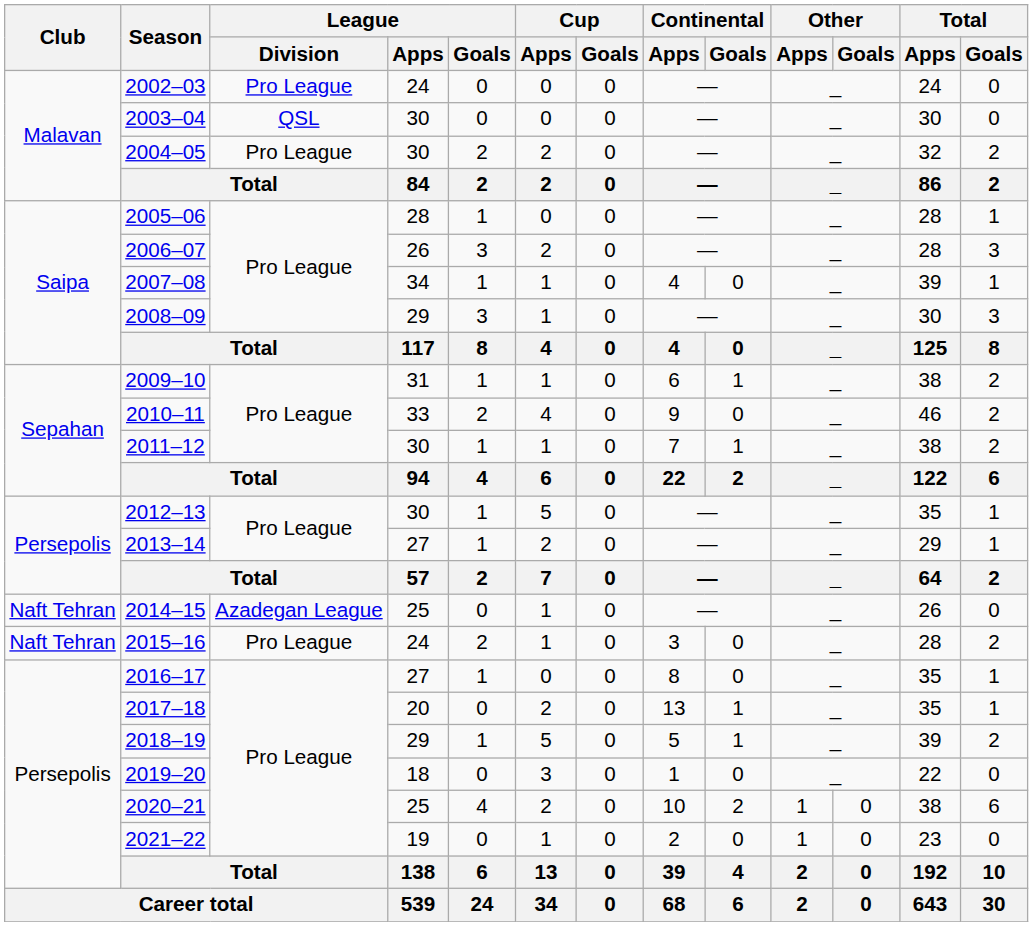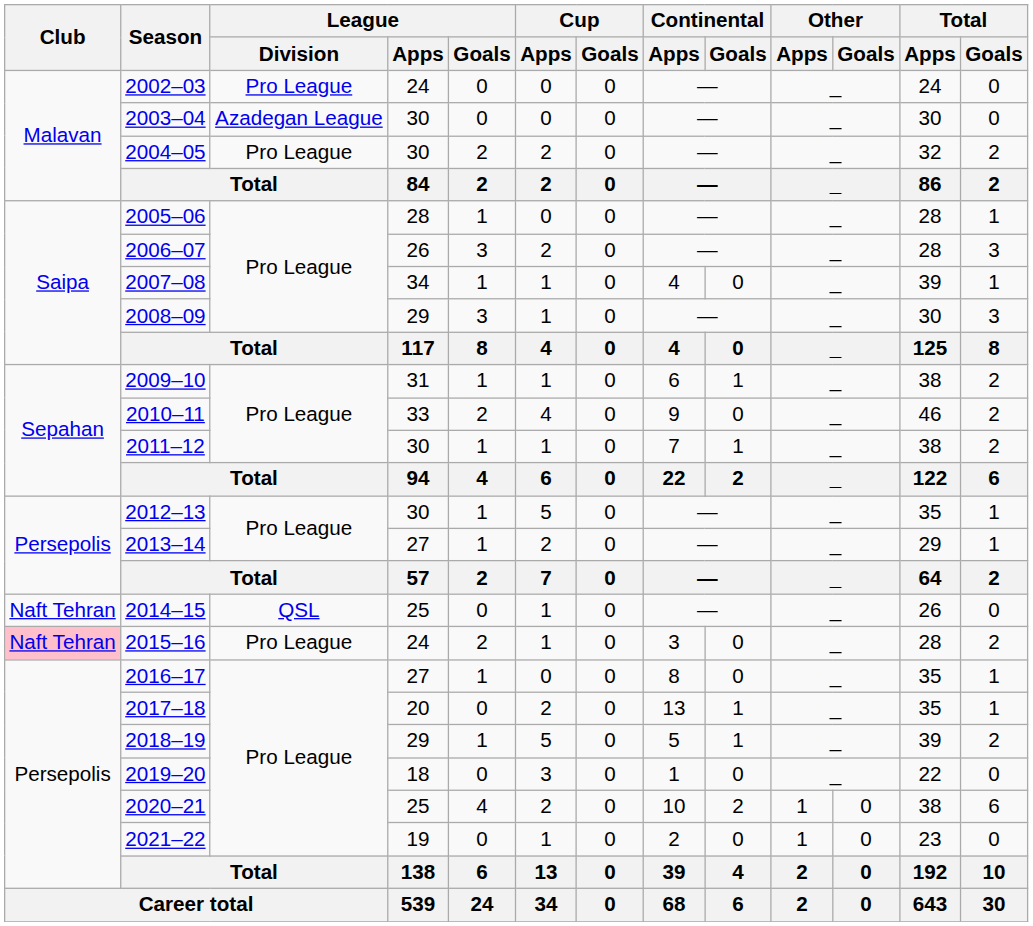 <table class="wikitable" style="text-align:center">
 <tr>
 <th rowspan="2">Club</th>
 <th rowspan="2">Season</th>
 <th colspan="3">League</th>
 <th colspan="2">Cup</th>
 <th colspan="2">Continental</th>
 <th colspan="2">Other</th>
 <th colspan="2">Total</th>
 </tr>
 <tr>
 <th>Division</th>
 <th>Apps</th>
 <th>Goals</th>
 <th>Apps</th>
 <th>Goals</th>
 <th>Apps</th>
 <th>Goals</th>
 <th>Apps</th>
 <th>Goals</th>
 <th>Apps</th>
 <th>Goals</th>
 </tr>
 <tr>
 <td rowspan="4"><a href='#'>Malavan</a></td>
 <td><a href='#'>2002–03</a></td>
 <td><a href='#'>Pro League</a></td>
 <td>24</td>
 <td>0</td>
 <td>0</td>
 <td>0</td>
 <td colspan="2">—</td>
 <td colspan="2">_</td>
 <td>24</td>
 <td>0</td>
 </tr>
 <tr>
 <td><a href='#'>2003–04</a></td>
-<td><a href='#'>QSL</a></td>
+<td><a href='#'>Azadegan League</a></td>
 <td>30</td>
 <td>0</td>
 <td>0</td>
 <td>0</td>
 <td colspan="2">—</td>
 <td colspan="2">_</td>
 <td>30</td>
 <td>0</td>
 </tr>
 <tr>
 <td><a href='#'>2004–05</a></td>
 <td>Pro League</td>
 <td>30</td>
 <td>2</td>
 <td>2</td>
 <td>0</td>
 <td colspan="2">—</td>
 <td colspan="2">_</td>
 <td>32</td>
 <td>2</td>
 </tr>
 <tr>
 <th colspan="2">Total</th>
 <th>84</th>
 <th>2</th>
 <th>2</th>
 <th>0</th>
 <th colspan="2">—</th>
 <th colspan="2">_</th>
 <th>86</th>
 <th>2</th>
 </tr>
 <tr>
 <td rowspan="5"><a href='#'>Saipa</a></td>
 <td><a href='#'>2005–06</a></td>
 <td rowspan="4">Pro League</td>
 <td>28</td>
 <td>1</td>
 <td>0</td>
 <td>0</td>
 <td colspan="2">—</td>
 <td colspan="2">_</td>
 <td>28</td>
 <td>1</td>
 </tr>
 <tr>
 <td><a href='#'>2006–07</a></td>
 <td>26</td>
 <td>3</td>
 <td>2</td>
 <td>0</td>
 <td colspan="2">—</td>
 <td colspan="2">_</td>
 <td>28</td>
 <td>3</td>
 </tr>
 <tr>
 <td><a href='#'>2007–08</a></td>
 <td>34</td>
 <td>1</td>
 <td>1</td>
 <td>0</td>
 <td>4</td>
 <td>0</td>
 <td colspan="2">_</td>
 <td>39</td>
 <td>1</td>
 </tr>
 <tr>
 <td><a href='#'>2008–09</a></td>
 <td>29</td>
 <td>3</td>
 <td>1</td>
 <td>0</td>
 <td colspan="2">—</td>
 <td colspan="2">_</td>
 <td>30</td>
 <td>3</td>
 </tr>
 <tr>
 <th colspan="2">Total</th>
 <th>117</th>
 <th>8</th>
 <th>4</th>
 <th>0</th>
 <th>4</th>
 <th>0</th>
 <th colspan="2">_</th>
 <th>125</th>
 <th>8</th>
 </tr>
 <tr>
 <td rowspan="4"><a href='#'>Sepahan</a></td>
 <td><a href='#'>2009–10</a></td>
 <td rowspan="3">Pro League</td>
 <td>31</td>
 <td>1</td>
 <td>1</td>
 <td>0</td>
 <td>6</td>
 <td>1</td>
 <td colspan="2">_</td>
 <td>38</td>
 <td>2</td>
 </tr>
 <tr>
 <td><a href='#'>2010–11</a></td>
 <td>33</td>
 <td>2</td>
 <td>4</td>
 <td>0</td>
 <td>9</td>
 <td>0</td>
 <td colspan="2">_</td>
 <td>46</td>
 <td>2</td>
 </tr>
 <tr>
 <td><a href='#'>2011–12</a></td>
 <td>30</td>
 <td>1</td>
 <td>1</td>
 <td>0</td>
 <td>7</td>
 <td>1</td>
 <td colspan="2">_</td>
 <td>38</td>
 <td>2</td>
 </tr>
 <tr>
 <th colspan="2">Total</th>
 <th>94</th>
 <th>4</th>
 <th>6</th>
 <th>0</th>
 <th>22</th>
 <th>2</th>
 <th colspan="2">_</th>
 <th>122</th>
 <th>6</th>
 </tr>
 <tr>
 <td rowspan="3"><a href='#'>Persepolis</a></td>
 <td><a href='#'>2012–13</a></td>
 <td rowspan="2">Pro League</td>
 <td>30</td>
 <td>1</td>
 <td>5</td>
 <td>0</td>
 <td colspan="2">—</td>
 <td colspan="2">_</td>
 <td>35</td>
 <td>1</td>
 </tr>
 <tr>
 <td><a href='#'>2013–14</a></td>
 <td>27</td>
 <td>1</td>
 <td>2</td>
 <td>0</td>
 <td colspan="2">—</td>
 <td colspan="2">_</td>
 <td>29</td>
 <td>1</td>
 </tr>
 <tr>
 <th colspan="2">Total</th>
 <th>57</th>
 <th>2</th>
 <th>7</th>
 <th>0</th>
 <th colspan="2">—</th>
 <th colspan="2">_</th>
 <th>64</th>
 <th>2</th>
 </tr>
 <tr>
 <td><a href='#'>Naft Tehran</a></td>
 <td><a href='#'>2014–15</a></td>
-<td><a href='#'>Azadegan League</a></td>
+<td><a href='#'>QSL</a></td>
 <td>25</td>
 <td>0</td>
 <td>1</td>
 <td>0</td>
 <td colspan="2">—</td>
 <td colspan="2">_</td>
 <td>26</td>
 <td>0</td>
 </tr>
 <tr>
-<td><a href='#'>Naft Tehran</a></td>
+<td style="background: pink;"><a href='#'>Naft Tehran</a></td>
 <td><a href='#'>2015–16</a></td>
 <td>Pro League</td>
 <td>24</td>
 <td>2</td>
 <td>1</td>
 <td>0</td>
 <td>3</td>
 <td>0</td>
 <td colspan="2">_</td>
 <td>28</td>
 <td>2</td>
 </tr>
 <tr>
 <td rowspan="7">Persepolis</td>
 <td><a href='#'>2016–17</a></td>
 <td rowspan="6">Pro League</td>
 <td>27</td>
 <td>1</td>
 <td>0</td>
 <td>0</td>
 <td>8</td>
 <td>0</td>
 <td colspan="2">_</td>
 <td>35</td>
 <td>1</td>
 </tr>
 <tr>
 <td><a href='#'>2017–18</a></td>
 <td>20</td>
 <td>0</td>
 <td>2</td>
 <td>0</td>
 <td>13</td>
 <td>1</td>
 <td colspan="2">_</td>
 <td>35</td>
 <td>1</td>
 </tr>
 <tr>
 <td><a href='#'>2018–19</a></td>
 <td>29</td>
 <td>1</td>
 <td>5</td>
 <td>0</td>
 <td>5</td>
 <td>1</td>
 <td colspan="2">_</td>
 <td>39</td>
 <td>2</td>
 </tr>
 <tr>
 <td><a href='#'>2019–20</a></td>
 <td>18</td>
 <td>0</td>
 <td>3</td>
 <td>0</td>
 <td>1</td>
 <td>0</td>
 <td colspan="2">_</td>
 <td>22</td>
 <td>0</td>
 </tr>
 <tr>
 <td><a href='#'>2020–21</a></td>
 <td>25</td>
 <td>4</td>
 <td>2</td>
 <td>0</td>
 <td>10</td>
 <td>2</td>
 <td>1</td>
 <td>0</td>
 <td>38</td>
 <td>6</td>
 </tr>
 <tr>
 <td><a href='#'>2021–22</a></td>
 <td>19</td>
 <td>0</td>
 <td>1</td>
 <td>0</td>
 <td>2</td>
 <td>0</td>
 <td>1</td>
 <td>0</td>
 <td>23</td>
 <td>0</td>
 </tr>
 <tr>
 <th colspan="2">Total</th>
 <th>138</th>
 <th>6</th>
 <th>13</th>
 <th>0</th>
 <th>39</th>
 <th>4</th>
 <th>2</th>
 <th>0</th>
 <th>192</th>
 <th>10</th>
 </tr>
 <tr>
 <th colspan="3">Career total</th>
 <th>539</th>
 <th>24</th>
 <th>34</th>
 <th>0</th>
 <th>68</th>
 <th>6</th>
 <th>2</th>
 <th>0</th>
 <th>643</th>
 <th>30</th>
 </tr>
 </table>
